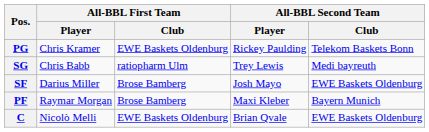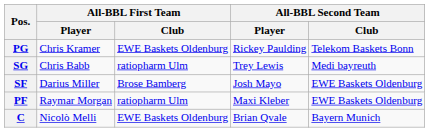 <table class="wikitable">
 <tr>
 <th rowspan=2 width=40>Pos.</th>
 <th colspan=2>All-BBL First Team</th>
 <th colspan=2>All-BBL Second Team</th>
 </tr>
 <tr>
 <th>Player</th>
 <th>Club</th>
 <th>Player</th>
 <th>Club</th>
 </tr>
 <tr>
 <th><a href='#'>PG</a></th>
 <td> <a href='#'>Chris Kramer</a></td>
 <td><a href='#'>EWE Baskets Oldenburg</a></td>
 <td> <a href='#'>Rickey Paulding</a></td>
 <td><a href='#'>Telekom Baskets Bonn</a></td>
 </tr>
 <tr>
 <th><a href='#'>SG</a></th>
 <td> <a href='#'>Chris Babb</a></td>
 <td><a href='#'>ratiopharm Ulm</a></td>
 <td> <a href='#'>Trey Lewis</a></td>
 <td><a href='#'>Medi bayreuth</a></td>
 </tr>
 <tr>
 <th><a href='#'>SF</a></th>
 <td> <a href='#'>Darius Miller</a></td>
 <td><a href='#'>Brose Bamberg</a></td>
 <td> <a href='#'>Josh Mayo</a></td>
 <td><a href='#'>EWE Baskets Oldenburg</a></td>
 </tr>
 <tr>
 <th><a href='#'>PF</a></th>
 <td> <a href='#'>Raymar Morgan</a></td>
-<td><a href='#'>Brose Bamberg</a></td>
+<td><a href='#'>ratiopharm Ulm</a></td>
 <td> <a href='#'>Maxi Kleber</a></td>
-<td><a href='#'>Bayern Munich</a></td>
+<td><a href='#'>EWE Baskets Oldenburg</a></td>
 </tr>
 <tr>
 <th><a href='#'>C</a></th>
 <td> <a href='#'>Nicolò Melli</a></td>
 <td><a href='#'>EWE Baskets Oldenburg</a></td>
 <td> <a href='#'>Brian Qvale</a></td>
-<td><a href='#'>EWE Baskets Oldenburg</a></td>
+<td><a href='#'>Bayern Munich</a></td>
 </tr>
 </table>
